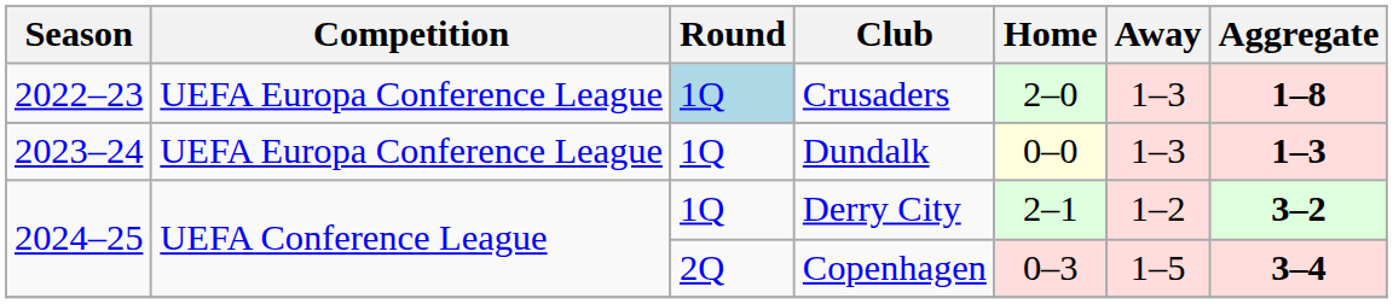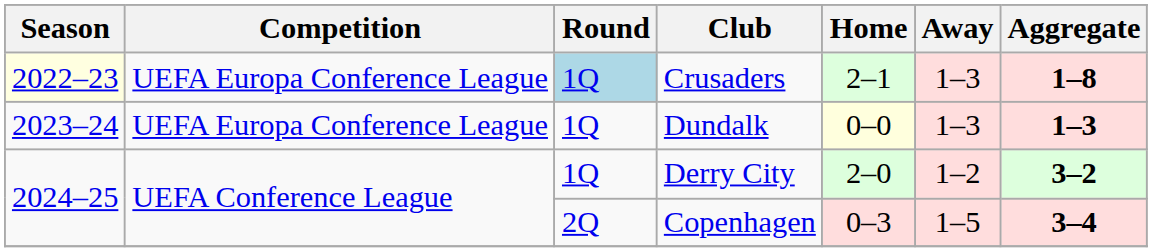 <table class="wikitable plainrowheaders">
 <tr>
 <th scope="col">Season</th>
 <th scope="col">Competition</th>
 <th scope="col">Round</th>
 <th scope="col">Club</th>
 <th scope="col">Home</th>
 <th scope="col">Away</th>
 <th scope="col">Aggregate</th>
 </tr>
 <tr>
-<td><a href='#'>2022–23</a></td>
+<td style="background: lightyellow;"><a href='#'>2022–23</a></td>
 <td><a href='#'>UEFA Europa Conference League</a></td>
 <td style="background: lightblue;"><a href='#'>1Q</a></td>
 <td> <a href='#'>Crusaders</a></td>
-<td bgcolor="#ddffdd" style="text-align:center;">2–0</td>
+<td bgcolor="#ddffdd" style="text-align:center;">2–1</td>
 <td bgcolor="#ffdddd" style="text-align:center;">1–3</td>
 <td bgcolor="#ffdddd" style="text-align:center;"><strong>1–8</strong></td>
 </tr>
 <tr>
 <td><a href='#'>2023–24</a></td>
 <td><a href='#'>UEFA Europa Conference League</a></td>
 <td><a href='#'>1Q</a></td>
 <td> <a href='#'>Dundalk</a></td>
 <td bgcolor="#ffffdd" style="text-align:center;">0–0</td>
 <td bgcolor="#ffdddd" style="text-align:center;">1–3</td>
 <td bgcolor="#ffdddd" style="text-align:center;"><strong>1–3</strong></td>
 </tr>
 <tr>
 <td rowspan=2><a href='#'>2024–25</a></td>
 <td rowspan=2><a href='#'>UEFA Conference League</a></td>
 <td><a href='#'>1Q</a></td>
 <td> <a href='#'>Derry City</a></td>
-<td bgcolor="#ddffdd" style="text-align:center;">2–1</td>
+<td bgcolor="#ddffdd" style="text-align:center;">2–0</td>
 <td bgcolor="#ffdddd" style="text-align:center;">1–2 </td>
 <td bgcolor="#ddffdd" style="text-align:center;"><strong>3–2</strong></td>
 </tr>
 <tr>
 <td><a href='#'>2Q</a></td>
 <td> <a href='#'>Copenhagen</a></td>
 <td bgcolor="#ffdddd" style="text-align:center;">0–3</td>
 <td bgcolor="#ffdddd" style="text-align:center;">1–5</td>
 <td bgcolor="#ffdddd" style="text-align:center;"><strong>3–4</strong></td>
 </tr>
 <tr>
 </tr>
 </table>
